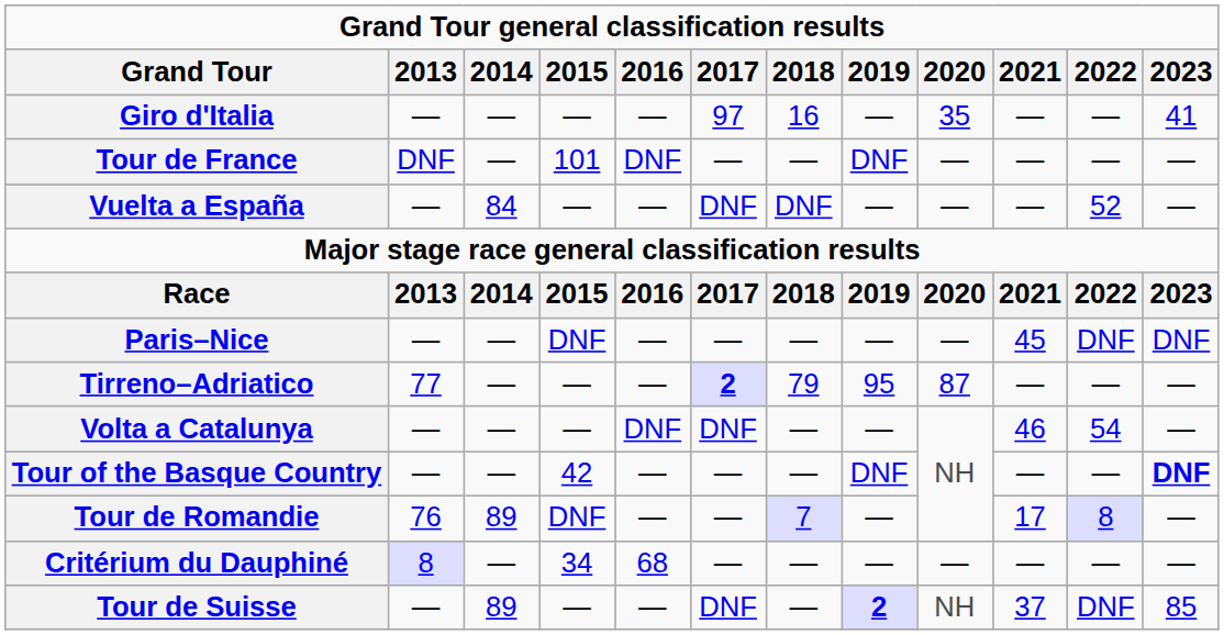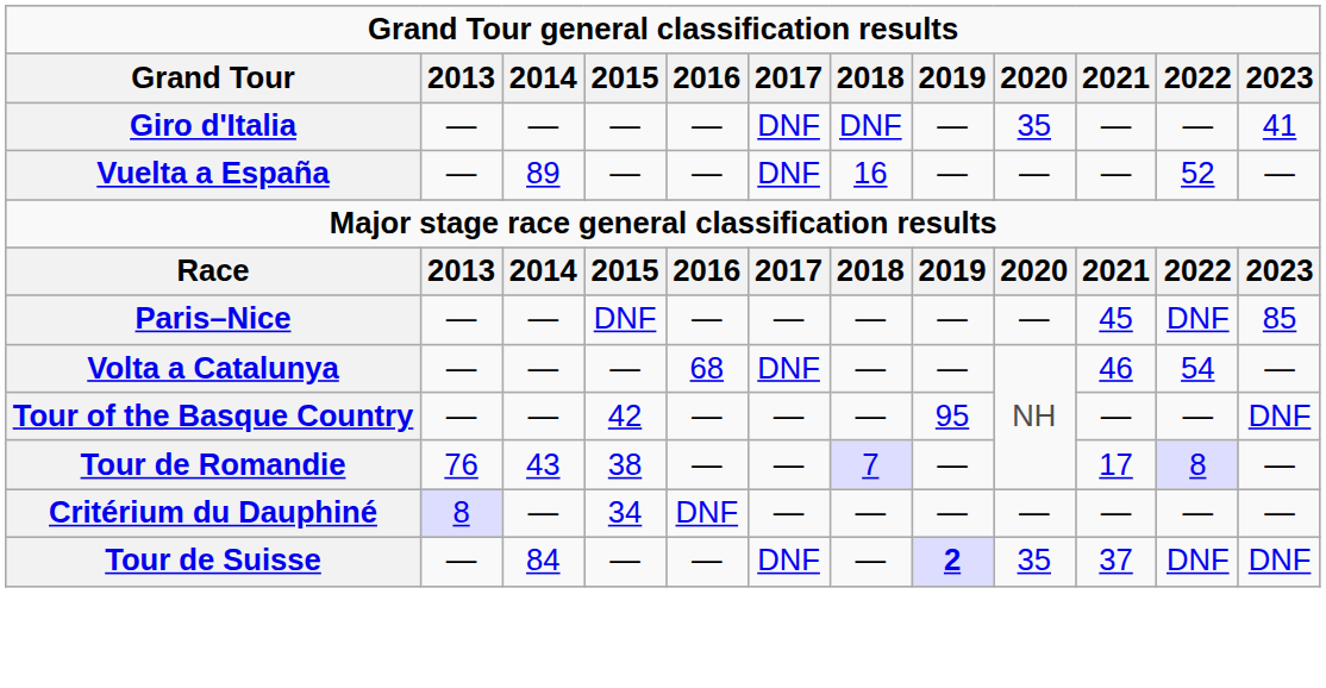 <table class="wikitable plainrowheaders">
 <tr>
 <td colspan=12 align="center"><strong>Grand Tour general classification results</strong></td>
 </tr>
 <tr>
 <th scope="col">Grand Tour</th>
 <th scope="col">2013</th>
 <th scope="col">2014</th>
 <th scope="col">2015</th>
 <th scope="col">2016</th>
 <th scope="col">2017</th>
 <th scope="col">2018</th>
 <th scope="col">2019</th>
 <th scope="col">2020</th>
 <th scope="col">2021</th>
 <th scope="col">2022</th>
 <th scope="col">2023</th>
 </tr>
 <tr style="text-align:center;">
 <th scope="row"> <a href='#'>Giro d'Italia</a></th>
 <td>—</td>
 <td>—</td>
 <td>—</td>
 <td>—</td>
-<td><a href='#'>97</a></td>
-<td><a href='#'>16</a></td>
+<td><a href='#'>DNF</a></td>
+<td><a href='#'>DNF</a></td>
 <td>—</td>
 <td><a href='#'>35</a></td>
 <td>—</td>
 <td>—</td>
 <td><a href='#'>41</a></td>
 </tr>
 <tr style="text-align:center;">
-<th scope="row"> <a href='#'>Tour de France</a></th>
-<td><a href='#'>DNF</a></td>
+<th scope="row"> <a href='#'>Vuelta a España</a></th>
 <td>—</td>
-<td><a href='#'>101</a></td>
-<td><a href='#'>DNF</a></td>
+<td><a href='#'>89</a></td>
 <td>—</td>
 <td>—</td>
 <td><a href='#'>DNF</a></td>
-<td>—</td>
-<td>—</td>
-<td>—</td>
-<td>—</td>
-</tr>
-<tr style="text-align:center;">
-<th scope="row"> <a href='#'>Vuelta a España</a></th>
-<td>—</td>
-<td><a href='#'>84</a></td>
-<td>—</td>
-<td>—</td>
-<td><a href='#'>DNF</a></td>
-<td><a href='#'>DNF</a></td>
+<td><a href='#'>16</a></td>
 <td>—</td>
 <td>—</td>
 <td>—</td>
 <td><a href='#'>52</a></td>
 <td>—</td>
 </tr>
 <tr>
 <td colspan=12 align="center"><strong>Major stage race general classification results</strong></td>
 </tr>
 <tr>
 <th scope="col">Race</th>
 <th scope="col">2013</th>
 <th scope="col">2014</th>
 <th scope="col">2015</th>
 <th scope="col">2016</th>
 <th scope="col">2017</th>
 <th scope="col">2018</th>
 <th scope="col">2019</th>
 <th scope="col">2020</th>
 <th scope="col">2021</th>
 <th scope="col">2022</th>
 <th scope="col">2023</th>
 </tr>
 <tr style="text-align:center;">
 <th scope="row"> <a href='#'>Paris–Nice</a></th>
 <td>—</td>
 <td>—</td>
 <td><a href='#'>DNF</a></td>
 <td>—</td>
 <td>—</td>
 <td>—</td>
 <td>—</td>
 <td>—</td>
 <td><a href='#'>45</a></td>
 <td><a href='#'>DNF</a></td>
-<td><a href='#'>DNF</a></td>
-</tr>
-<tr style="text-align:center;">
-<th scope="row"> <a href='#'>Tirreno–Adriatico</a></th>
-<td><a href='#'>77</a></td>
-<td>—</td>
-<td>—</td>
-<td>—</td>
-<td style="background:#ddf;"><a href='#'><strong>2</strong></a></td>
-<td><a href='#'>79</a></td>
-<td><a href='#'>95</a></td>
-<td><a href='#'>87</a></td>
-<td>—</td>
-<td>—</td>
-<td>—</td>
+<td><a href='#'>85</a></td>
 </tr>
 <tr style="text-align:center;">
 <th scope="row"> <a href='#'>Volta a Catalunya</a></th>
 <td>—</td>
 <td>—</td>
 <td>—</td>
-<td><a href='#'>DNF</a></td>
+<td><a href='#'>68</a></td>
 <td><a href='#'>DNF</a></td>
 <td>—</td>
 <td>—</td>
 <td style="color:#4d4d4d;" rowspan=3>NH</td>
 <td><a href='#'>46</a></td>
 <td><a href='#'>54</a></td>
 <td>—</td>
 </tr>
 <tr style="text-align:center;">
 <th scope="row"> <a href='#'>Tour of the Basque Country</a></th>
 <td>—</td>
 <td>—</td>
 <td><a href='#'>42</a></td>
 <td>—</td>
 <td>—</td>
 <td>—</td>
-<td><a href='#'>DNF</a></td>
+<td><a href='#'>95</a></td>
 <td>—</td>
 <td>—</td>
-<td><strong><a href='#'>DNF</a></strong></td>
+<td><a href='#'>DNF</a></td>
 </tr>
 <tr style="text-align:center;">
 <th scope="row"> <a href='#'>Tour de Romandie</a></th>
 <td><a href='#'>76</a></td>
-<td><a href='#'>89</a></td>
-<td><a href='#'>DNF</a></td>
+<td><a href='#'>43</a></td>
+<td><a href='#'>38</a></td>
 <td>—</td>
 <td>—</td>
 <td style="background:#ddf;"><a href='#'>7</a></td>
 <td>—</td>
 <td><a href='#'>17</a></td>
 <td style="background:#ddf;"><a href='#'>8</a></td>
 <td>—</td>
 </tr>
 <tr style="text-align:center;">
 <th scope="row"> <a href='#'>Critérium du Dauphiné</a></th>
 <td style="background:#ddf;"><a href='#'>8</a></td>
 <td>—</td>
 <td><a href='#'>34</a></td>
-<td><a href='#'>68</a></td>
+<td><a href='#'>DNF</a></td>
 <td>—</td>
 <td>—</td>
 <td>—</td>
 <td>—</td>
 <td>—</td>
 <td>—</td>
 <td>—</td>
 </tr>
 <tr style="text-align:center;">
 <th scope="row"> <a href='#'>Tour de Suisse</a></th>
 <td>—</td>
-<td><a href='#'>89</a></td>
+<td><a href='#'>84</a></td>
 <td>—</td>
 <td>—</td>
 <td><a href='#'>DNF</a></td>
 <td>—</td>
 <th style="background:#ddf;"><a href='#'>2</a></th>
-<td style="color:#4d4d4d;">NH</td>
+<td><a href='#'>35</a></td>
 <td><a href='#'>37</a></td>
 <td><a href='#'>DNF</a></td>
-<td><a href='#'>85</a></td>
+<td><a href='#'>DNF</a></td>
 </tr>
 </table>
